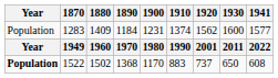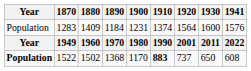 <table class="wikitable">
 <tr>
 <th>Year</th>
 <th>1870</th>
 <th>1880</th>
 <th>1890</th>
 <th>1900</th>
 <th>1910</th>
 <th>1920</th>
 <th>1930</th>
 <th>1941</th>
 </tr>
 <tr>
 <td>Population</td>
 <td>1283</td>
 <td>1409</td>
 <td>1184</td>
 <td>1231</td>
 <td>1374</td>
-<td>1562</td>
+<td>1564</td>
 <td>1600</td>
-<td>1577</td>
+<td>1576</td>
 </tr>
 <tr>
 <th>Year</th>
 <th>1949</th>
 <th>1960</th>
 <th>1970</th>
 <th>1980</th>
 <th>1990</th>
 <th>2001</th>
 <th>2011</th>
 <th>2022</th>
 </tr>
 <tr>
 <td><strong>Population</strong></td>
 <td>1522</td>
 <td>1502</td>
 <td>1368</td>
 <td>1170</td>
-<td>883</td>
+<td><strong>883</strong></td>
 <td>737</td>
 <td>650</td>
 <td>608</td>
 </tr>
 </table>
